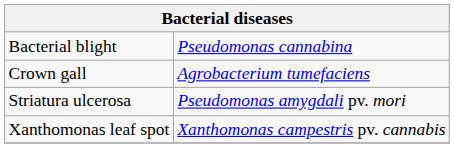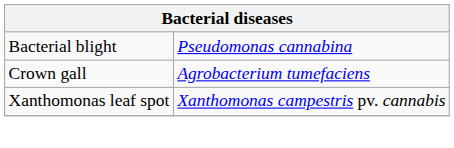 <table class="wikitable" style="clear">
 <tr>
 <th colspan=2><strong>Bacterial diseases</strong><br></th>
 </tr>
 <tr>
 <td>Bacterial blight</td>
 <td><em><a href='#'>Pseudomonas cannabina</a></em></td>
 </tr>
 <tr>
 <td>Crown gall</td>
 <td><em><a href='#'>Agrobacterium tumefaciens</a></em></td>
 </tr>
 <tr>
-<td>Striatura ulcerosa</td>
-<td><em><a href='#'>Pseudomonas amygdali</a></em> pv. <em>mori</em></td>
-</tr>
-<tr>
 <td>Xanthomonas leaf spot</td>
 <td><em><a href='#'>Xanthomonas campestris</a></em> pv. <em>cannabis</em></td>
 </tr>
 <tr>
 </tr>
 </table>
